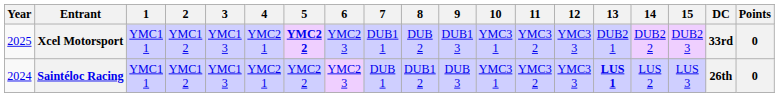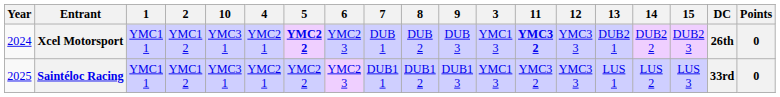 <table class="wikitable" style="text-align:center; font-size:85%">
 <tr>
 <th>Year</th>
 <th>Entrant</th>
 <th>1</th>
 <th>2</th>
-<th>3</th>
+<th>10</th>
 <th>4</th>
 <th>5</th>
 <th>6</th>
 <th>7</th>
 <th>8</th>
 <th>9</th>
-<th>10</th>
+<th>3</th>
 <th>11</th>
 <th>12</th>
 <th>13</th>
 <th>14</th>
 <th>15</th>
 <th>DC</th>
 <th>Points</th>
 </tr>
 <tr>
-<td><a href='#'>2025</a></td>
+<td><a href='#'>2024</a></td>
 <th nowrap>Xcel Motorsport</th>
 <td style="background:#CFCFFF;"><a href='#'>YMC1<br>1</a><br></td>
 <td style="background:#CFCFFF;"><a href='#'>YMC1<br>2</a><br></td>
-<td style="background:#CFCFFF;"><a href='#'>YMC1<br>3</a><br></td>
+<td style="background:#CFCFFF;"><a href='#'>YMC3<br>1</a><br></td>
 <td style="background:#CFCFFF;"><a href='#'>YMC2<br>1</a><br></td>
 <td style="background:#EFCFFF;"><strong><a href='#'>YMC2<br>2</a><br></strong></td>
 <td style="background:#CFCFFF;"><a href='#'>YMC2<br>3</a><br></td>
-<td style="background:#CFCFFF;"><a href='#'>DUB1<br>1</a><br></td>
+<td style="background:#CFCFFF;"><a href='#'>DUB<br>1</a><br></td>
 <td style="background:#CFCFFF;"><a href='#'>DUB<br>2</a><br></td>
-<td style="background:#CFCFFF;"><a href='#'>DUB1<br>3</a><br></td>
-<td style="background:#CFCFFF;"><a href='#'>YMC3<br>1</a><br></td>
-<td style="background:#CFCFFF;"><a href='#'>YMC3<br>2</a><br></td>
+<td style="background:#CFCFFF;"><a href='#'>DUB<br>3</a><br></td>
+<td style="background:#CFCFFF;"><a href='#'>YMC1<br>3</a><br></td>
+<td style="background:#CFCFFF;"><strong><a href='#'>YMC3<br>2</a><br></strong></td>
 <td style="background:#CFCFFF;"><a href='#'>YMC3<br>3</a><br></td>
 <td style="background:#CFCFFF;"><a href='#'>DUB2<br>1</a><br></td>
 <td style="background:#EFCFFF;"><a href='#'>DUB2<br>2</a><br></td>
 <td style="background:#EFCFFF;"><a href='#'>DUB2<br>3</a><br></td>
+<th>26th</th>
+<th>0</th>
+</tr>
+<tr>
+<td><a href='#'>2025</a></td>
+<th nowrap><a href='#'>Saintéloc Racing</a></th>
+<td style="background:#CFCFFF;"><a href='#'>YMC1<br>1</a><br></td>
+<td style="background:#CFCFFF;"><a href='#'>YMC1<br>2</a><br></td>
+<td style="background:#CFCFFF;"><a href='#'>YMC3<br>1</a><br></td>
+<td style="background:#CFCFFF;"><a href='#'>YMC2<br>1</a><br></td>
+<td style="background:#CFCFFF;"><a href='#'>YMC2<br>2</a><br></td>
+<td style="background:#EFCFFF;"><a href='#'>YMC2<br>3</a><br></td>
+<td style="background:#CFCFFF;"><a href='#'>DUB1<br>1</a><br></td>
+<td style="background:#CFCFFF;"><a href='#'>DUB1<br>2</a><br></td>
+<td style="background:#CFCFFF;"><a href='#'>DUB1<br>3</a><br></td>
+<td style="background:#CFCFFF;"><a href='#'>YMC1<br>3</a><br></td>
+<td style="background:#CFCFFF;"><a href='#'>YMC3<br>2</a><br></td>
+<td style="background:#CFCFFF;"><a href='#'>YMC3<br>3</a><br></td>
+<td style="background:#CFCFFF;"><a href='#'>LUS<br>1</a><br></td>
+<td style="background:#CFCFFF;"><a href='#'>LUS<br>2</a><br></td>
+<td style="background:#CFCFFF;"><a href='#'>LUS<br>3</a><br></td>
 <th>33rd</th>
 <th>0</th>
 </tr>
-<tr>
-<td><a href='#'>2024</a></td>
-<th nowrap><a href='#'>Saintéloc Racing</a></th>
-<td style="background:#CFCFFF;"><a href='#'>YMC1<br>1</a><br></td>
-<td style="background:#CFCFFF;"><a href='#'>YMC1<br>2</a><br></td>
-<td style="background:#CFCFFF;"><a href='#'>YMC1<br>3</a><br></td>
-<td style="background:#CFCFFF;"><a href='#'>YMC2<br>1</a><br></td>
-<td style="background:#CFCFFF;"><a href='#'>YMC2<br>2</a><br></td>
-<td style="background:#EFCFFF;"><a href='#'>YMC2<br>3</a><br></td>
-<td style="background:#CFCFFF;"><a href='#'>DUB<br>1</a><br></td>
-<td style="background:#CFCFFF;"><a href='#'>DUB1<br>2</a><br></td>
-<td style="background:#CFCFFF;"><a href='#'>DUB<br>3</a><br></td>
-<td style="background:#CFCFFF;"><a href='#'>YMC3<br>1</a><br></td>
-<td style="background:#CFCFFF;"><a href='#'>YMC3<br>2</a><br></td>
-<td style="background:#CFCFFF;"><a href='#'>YMC3<br>3</a><br></td>
-<td style="background:#CFCFFF;"><strong><a href='#'>LUS<br>1</a><br></strong></td>
-<td style="background:#CFCFFF;"><a href='#'>LUS<br>2</a><br></td>
-<td style="background:#CFCFFF;"><a href='#'>LUS<br>3</a><br></td>
-<th>26th</th>
-<th>0</th>
-</tr>
 </table>
